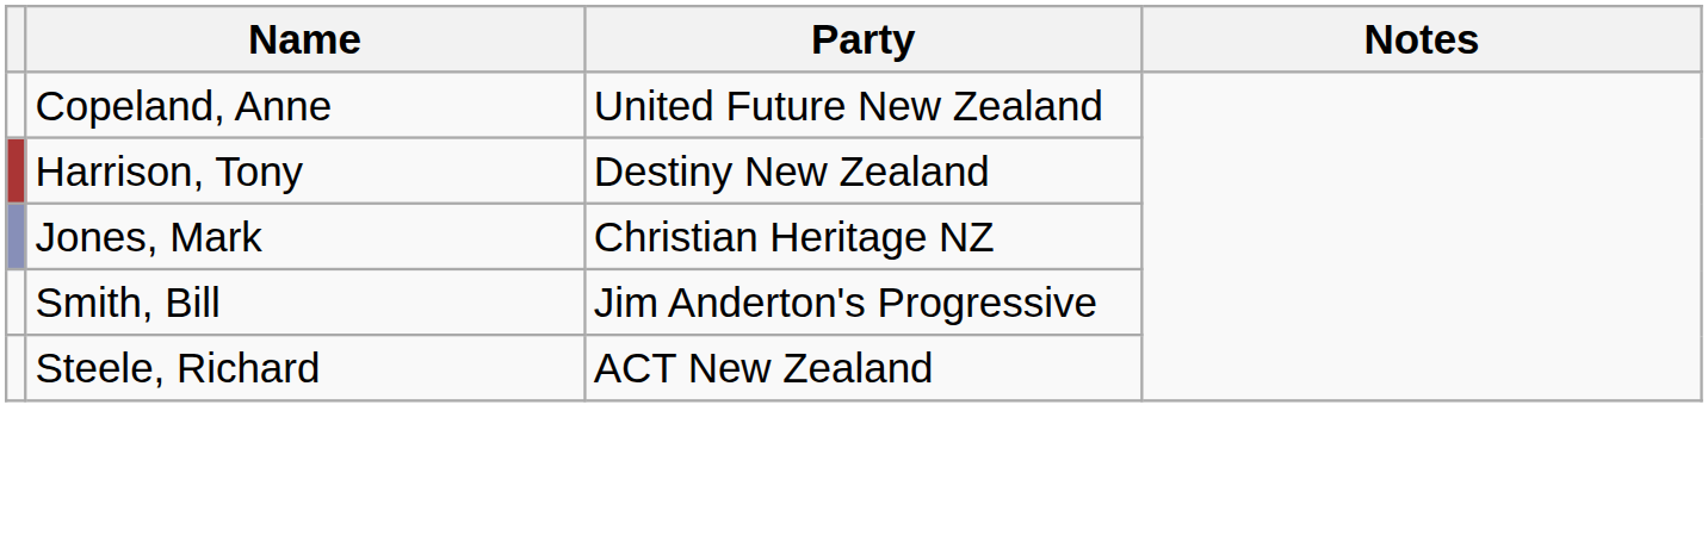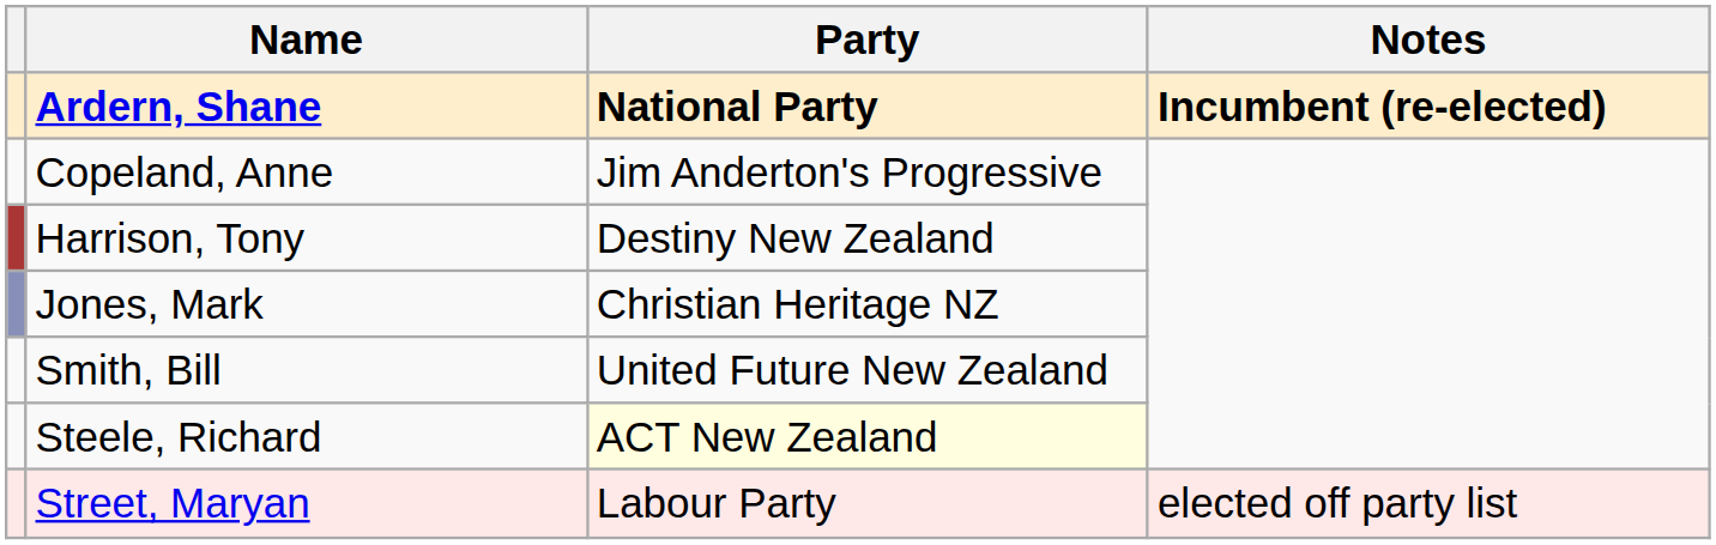 <table class="wikitable" width="70%" style="font-size:95%;">
 <tr>
 <th width=1%></th>
 <th width=33%>Name</th>
 <th width=33%>Party</th>
 <th width=33%>Notes</th>
 </tr>
+<tr ---- bgcolor=#FFEECC>
+<td bgcolor=></td>
+<td><strong><a href='#'>Ardern, Shane</a></strong></td>
+<td><strong>National Party</strong></td>
+<td><strong>Incumbent (re-elected)</strong></td>
+</tr>
 <tr -->
 <td bgcolor=></td>
 <td>Copeland, Anne</td>
-<td>United Future New Zealand</td>
+<td>Jim Anderton's Progressive</td>
 </tr>
 <tr -->
 <td bgcolor=#aa3535></td>
 <td>Harrison, Tony</td>
 <td>Destiny New Zealand</td>
 </tr>
 <tr -->
 <td bgcolor=#878fb8></td>
 <td>Jones, Mark</td>
 <td>Christian Heritage NZ</td>
 </tr>
 <tr -->
 <td bgcolor=></td>
 <td>Smith, Bill</td>
-<td>Jim Anderton's Progressive</td>
+<td>United Future New Zealand</td>
 </tr>
 <tr -->
 <td bgcolor=></td>
 <td>Steele, Richard</td>
-<td>ACT New Zealand</td>
+<td style="background: lightyellow;">ACT New Zealand</td>
+</tr>
+<tr ---- bgcolor=#FFE8E8>
+<td bgcolor=></td>
+<td><a href='#'>Street, Maryan</a></td>
+<td>Labour Party</td>
+<td>elected off party list</td>
 </tr>
 </table>
